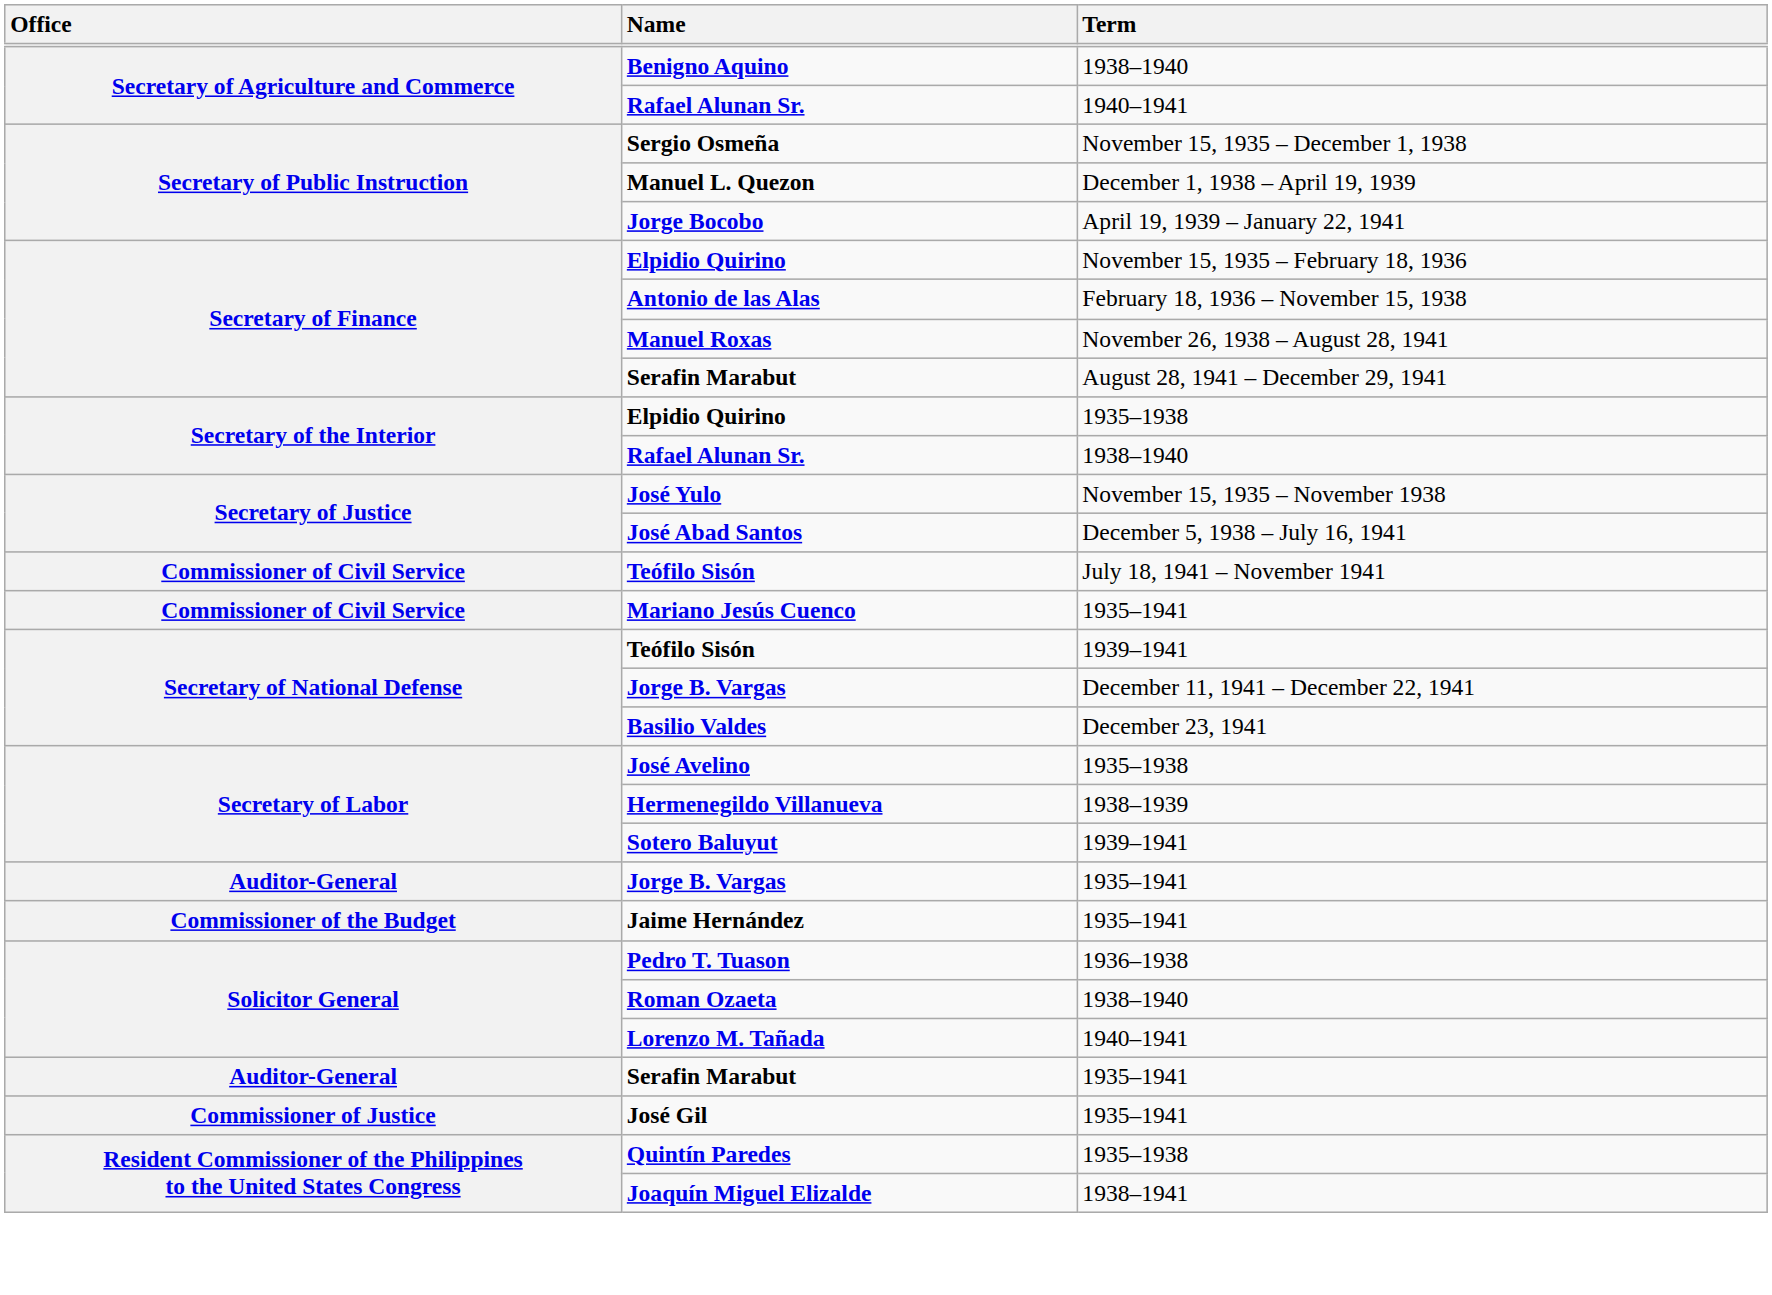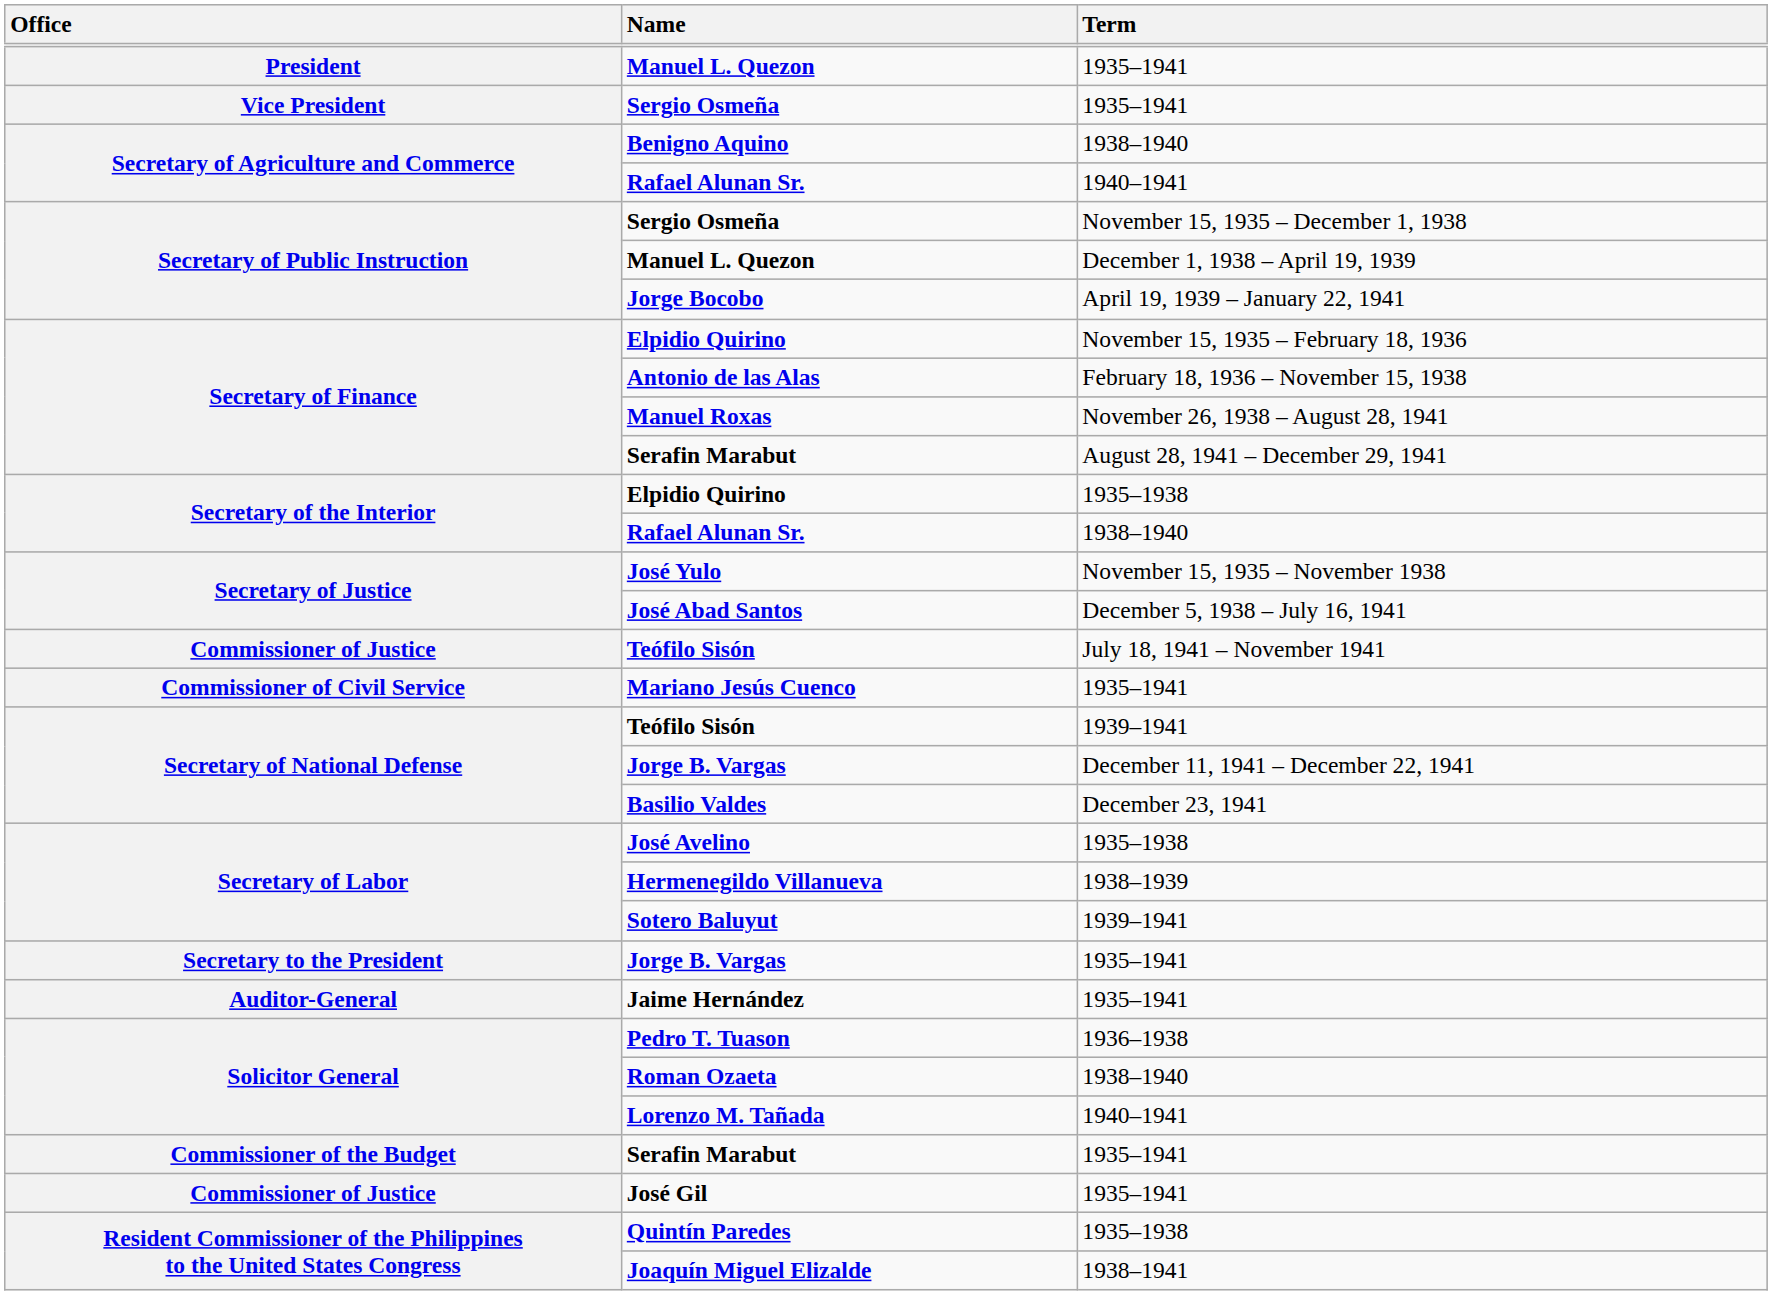 <table class="wikitable collapsible plainrowheaders toptextcells" style="width:90%; font-size:95%;">
 <tr style="border-bottom-style:double;">
 <th scope="col" style="text-align:left; width:35%;">Office</th>
 <th scope="col" style="text-align:left;">Name</th>
 <th scope="col" style="text-align:left;">Term</th>
+</tr>
+<tr>
+<th scope="row"><a href='#'>President</a></th>
+<td><strong><a href='#'>Manuel L. Quezon</a></strong></td>
+<td>1935–1941</td>
+</tr>
+<tr>
+<th scope="row"><a href='#'>Vice President</a></th>
+<td><strong><a href='#'>Sergio Osmeña</a></strong></td>
+<td>1935–1941</td>
 </tr>
 <tr>
 <th scope="row" rowspan="2"><a href='#'>Secretary of Agriculture and Commerce</a></th>
 <td><strong><a href='#'>Benigno Aquino</a></strong></td>
 <td>1938–1940</td>
 </tr>
 <tr>
 <td><strong><a href='#'>Rafael Alunan Sr.</a></strong></td>
 <td>1940–1941</td>
 </tr>
 <tr>
 <th scope="row" rowspan="3"><a href='#'>Secretary of Public Instruction</a></th>
 <td><strong>Sergio Osmeña</strong></td>
 <td>November 15, 1935 – December 1, 1938</td>
 </tr>
 <tr>
 <td><strong>Manuel L. Quezon</strong></td>
 <td>December 1, 1938 – April 19, 1939</td>
 </tr>
 <tr>
 <td><strong><a href='#'>Jorge Bocobo</a></strong></td>
 <td>April 19, 1939 – January 22, 1941</td>
 </tr>
 <tr>
 <th scope="row" rowspan="4"><a href='#'>Secretary of Finance</a></th>
 <td><strong><a href='#'>Elpidio Quirino</a></strong></td>
 <td>November 15, 1935 – February 18, 1936</td>
 </tr>
 <tr>
 <td><strong><a href='#'>Antonio de las Alas</a></strong></td>
 <td>February 18, 1936 – November 15, 1938</td>
 </tr>
 <tr>
 <td><strong><a href='#'>Manuel Roxas</a></strong></td>
 <td>November 26, 1938 – August 28, 1941</td>
 </tr>
 <tr>
 <td><strong>Serafin Marabut</strong></td>
 <td>August 28, 1941 – December 29, 1941</td>
 </tr>
 <tr>
 <th scope="row" rowspan="2"><a href='#'>Secretary of the Interior</a></th>
 <td><strong>Elpidio Quirino</strong></td>
 <td>1935–1938</td>
 </tr>
 <tr>
 <td><strong><a href='#'>Rafael Alunan Sr.</a></strong></td>
 <td>1938–1940</td>
 </tr>
 <tr>
 <th scope="row" rowspan="2"><a href='#'>Secretary of Justice</a></th>
 <td><strong><a href='#'>José Yulo</a></strong></td>
 <td>November 15, 1935 – November 1938</td>
 </tr>
 <tr>
 <td><strong><a href='#'>José Abad Santos</a></strong></td>
 <td>December 5, 1938 – July 16, 1941</td>
 </tr>
 <tr>
-<th scope="row"><a href='#'>Commissioner of Civil Service</a></th>
+<th scope="row"><a href='#'>Commissioner of Justice</a></th>
 <td><strong><a href='#'>Teófilo Sisón</a></strong></td>
 <td>July 18, 1941 – November 1941</td>
 </tr>
 <tr>
 <th scope="row"><a href='#'>Commissioner of Civil Service</a></th>
 <td><strong><a href='#'>Mariano Jesús Cuenco</a></strong></td>
 <td>1935–1941</td>
 </tr>
 <tr>
 <th scope="row" rowspan="3"><a href='#'>Secretary of National Defense</a></th>
 <td><strong>Teófilo Sisón</strong></td>
 <td>1939–1941</td>
 </tr>
 <tr>
 <td><strong><a href='#'>Jorge B. Vargas</a></strong></td>
 <td>December 11, 1941 – December 22, 1941</td>
 </tr>
 <tr>
 <td><strong><a href='#'>Basilio Valdes</a></strong></td>
 <td>December 23, 1941</td>
 </tr>
 <tr>
 <th scope="row" rowspan="3"><a href='#'>Secretary of Labor</a></th>
 <td><strong><a href='#'>José Avelino</a></strong></td>
 <td>1935–1938</td>
 </tr>
 <tr>
 <td><strong><a href='#'>Hermenegildo Villanueva</a></strong></td>
 <td>1938–1939</td>
 </tr>
 <tr>
 <td><strong><a href='#'>Sotero Baluyut</a></strong></td>
 <td>1939–1941</td>
 </tr>
 <tr>
-<th scope="row"><a href='#'>Auditor-General</a></th>
+<th scope="row"><a href='#'>Secretary to the President</a></th>
 <td><strong><a href='#'>Jorge B. Vargas</a></strong></td>
 <td>1935–1941</td>
 </tr>
 <tr>
-<th scope="row"><a href='#'>Commissioner of the Budget</a></th>
+<th scope="row"><a href='#'>Auditor-General</a></th>
 <td><strong>Jaime Hernández</strong></td>
 <td>1935–1941</td>
 </tr>
 <tr>
 <th scope="row" rowspan="3"><a href='#'>Solicitor General</a></th>
 <td><strong><a href='#'>Pedro T. Tuason</a></strong></td>
 <td>1936–1938</td>
 </tr>
 <tr>
 <td><strong><a href='#'>Roman Ozaeta</a></strong></td>
 <td>1938–1940</td>
 </tr>
 <tr>
 <td><strong><a href='#'>Lorenzo M. Tañada</a></strong></td>
 <td>1940–1941</td>
 </tr>
 <tr>
-<th scope="row"><a href='#'>Auditor-General</a></th>
+<th scope="row"><a href='#'>Commissioner of the Budget</a></th>
 <td><strong>Serafin Marabut</strong></td>
 <td>1935–1941</td>
 </tr>
 <tr>
 <th scope="row"><a href='#'>Commissioner of Justice</a></th>
 <td><strong>José Gil</strong></td>
 <td>1935–1941</td>
 </tr>
 <tr>
 <th scope="row" rowspan="2"><a href='#'>Resident Commissioner of the Philippines<br>to the United States Congress</a></th>
 <td><strong><a href='#'>Quintín Paredes</a></strong></td>
 <td>1935–1938</td>
 </tr>
 <tr>
 <td><strong><a href='#'>Joaquín Miguel Elizalde</a></strong></td>
 <td>1938–1941</td>
 </tr>
 </table>
